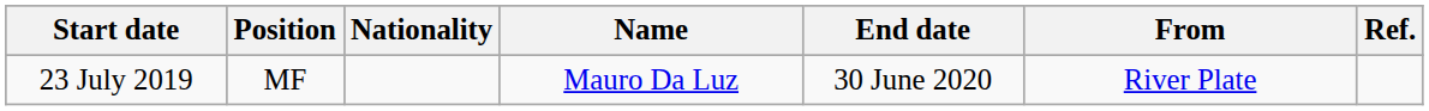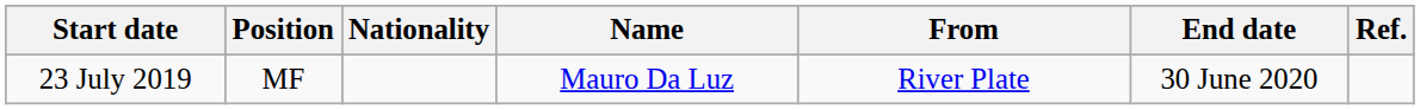 <table class="wikitable" style="text-align:center; font-size:90%; ">
 <tr>
 <th style="background:#; color:#; width:100px;">Start date</th>
 <th style="background:#; color:#; width:50px;">Position</th>
 <th style="background:#; color:#; width:50px;">Nationality</th>
 <th style="background:#; color:#; width:140px;">Name</th>
+<th style="background:#; color:#; width:155px;">From</th>
 <th style="background:#; color:#; width:100px;">End date</th>
-<th style="background:#; color:#; width:155px;">From</th>
 <th style="background:#; color:#; width:25px;">Ref.</th>
 </tr>
 <tr>
 <td>23 July 2019</td>
 <td>MF</td>
 <td></td>
 <td><a href='#'>Mauro Da Luz</a></td>
+<td> <a href='#'>River Plate</a></td>
 <td>30 June 2020</td>
-<td> <a href='#'>River Plate</a></td>
 <td></td>
 </tr>
 </table>
